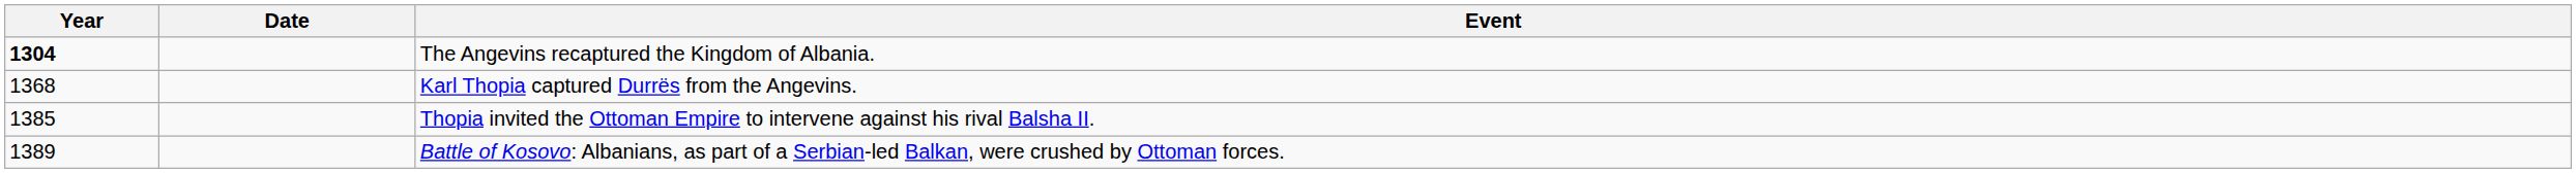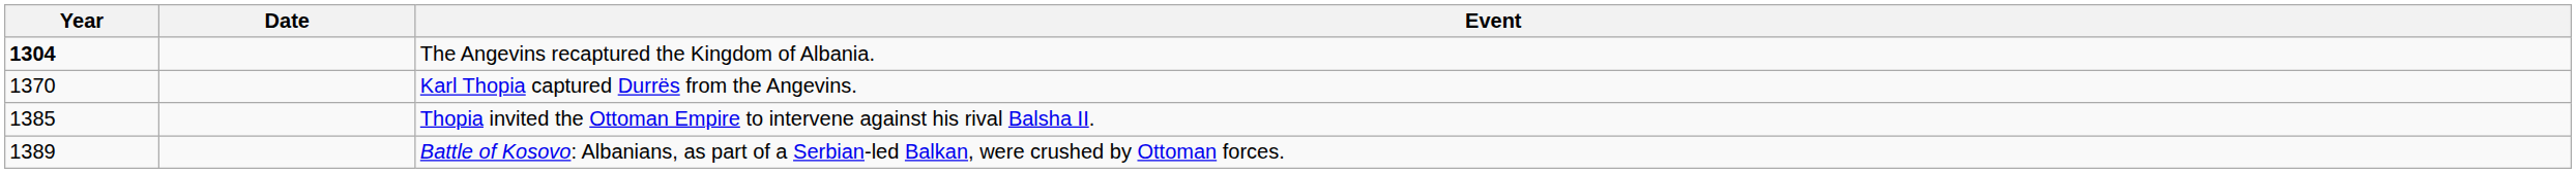 <table class="wikitable" width="100%">
 <tr>
 <th style="width:6%">Year</th>
 <th style="width:10%">Date</th>
 <th>Event</th>
 </tr>
 <tr>
 <td><strong>1304</strong></td>
 <td></td>
 <td>The Angevins recaptured the Kingdom of Albania.</td>
 </tr>
 <tr>
-<td>1368</td>
+<td>1370</td>
 <td></td>
 <td><a href='#'>Karl Thopia</a> captured <a href='#'>Durrës</a> from the Angevins.</td>
 </tr>
 <tr>
 <td>1385</td>
 <td></td>
 <td><a href='#'>Thopia</a> invited the <a href='#'>Ottoman Empire</a> to intervene against his rival <a href='#'>Balsha II</a>.</td>
 </tr>
 <tr>
 <td>1389</td>
 <td></td>
 <td><em><a href='#'>Battle of Kosovo</a></em>: Albanians, as part of a <a href='#'>Serbian</a>-led <a href='#'>Balkan</a>, were crushed by <a href='#'>Ottoman</a> forces.</td>
 </tr>
 </table>
